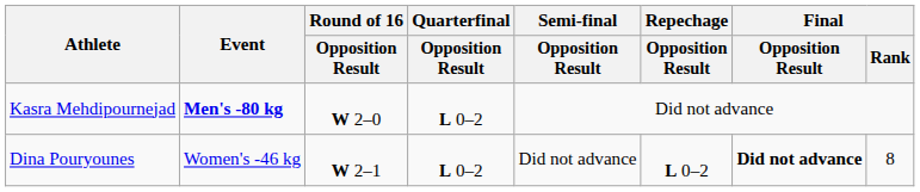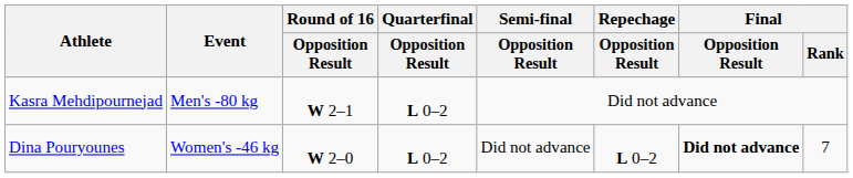 <table class=wikitable style=font-size:90%;text-align:center>
 <tr>
 <th rowspan=2>Athlete</th>
 <th rowspan=2>Event</th>
 <th>Round of 16</th>
 <th>Quarterfinal</th>
 <th>Semi-final</th>
 <th>Repechage</th>
 <th colspan="2">Final</th>
 </tr>
 <tr style=font-size:95%>
 <th>Opposition<br>Result</th>
 <th>Opposition<br>Result</th>
 <th>Opposition<br>Result</th>
 <th>Opposition<br>Result</th>
 <th>Opposition<br>Result</th>
 <th>Rank</th>
 </tr>
 <tr>
 <td align=left><a href='#'>Kasra Mehdipournejad</a></td>
-<td align=left><strong><a href='#'>Men's -80 kg</a></strong></td>
-<td><br><strong>W</strong> 2–0</td>
+<td align=left><a href='#'>Men's -80 kg</a></td>
+<td><br><strong>W</strong> 2–1</td>
 <td><br><strong>L</strong> 0–2</td>
 <td colspan=4>Did not advance</td>
 </tr>
 <tr>
 <td align=left><a href='#'>Dina Pouryounes</a></td>
 <td align=left><a href='#'>Women's -46 kg</a></td>
-<td><br><strong>W</strong> 2–1</td>
+<td><br><strong>W</strong> 2–0</td>
 <td><br><strong>L</strong> 0–2</td>
 <td>Did not advance</td>
 <td><br><strong>L</strong> 0–2</td>
 <td><strong>Did not advance</strong></td>
-<td>8</td>
+<td>7</td>
 </tr>
 </table>
